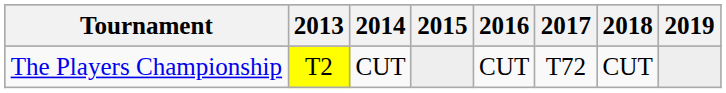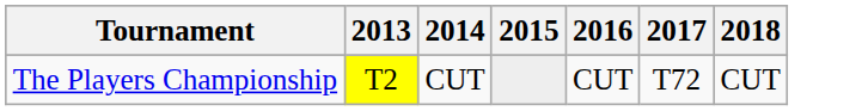 <table class="wikitable" style="font-size:95%;text-align:center;">
 <tr>
 <th>Tournament</th>
 <th>2013</th>
 <th>2014</th>
 <th>2015</th>
 <th>2016</th>
 <th>2017</th>
 <th>2018</th>
-<th>2019</th>
 </tr>
 <tr>
 <td align=left><a href='#'>The Players Championship</a></td>
 <td style="background:yellow;">T2</td>
 <td>CUT</td>
 <td style="background:#eeeeee;"></td>
 <td>CUT</td>
 <td>T72</td>
 <td>CUT</td>
-<td style="background:#eeeeee;"></td>
 </tr>
 </table>
